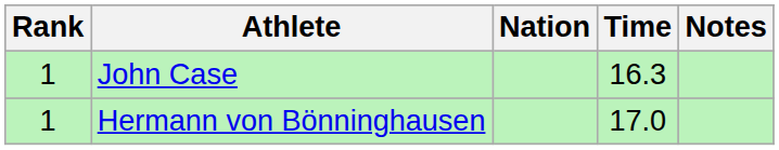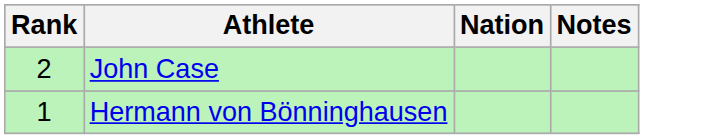 <table class="wikitable sortable" style="text-align:center">
 <tr>
 <th>Rank</th>
 <th>Athlete</th>
 <th>Nation</th>
-<th>Time</th>
 <th>Notes</th>
 </tr>
 <tr bgcolor=bbf3bb>
-<td>1</td>
+<td>2</td>
 <td align=left><a href='#'>John Case</a></td>
 <td align=left></td>
-<td>16.3</td>
 <td></td>
 </tr>
 <tr bgcolor=bbf3bb>
 <td>1</td>
 <td align=left><a href='#'>Hermann von Bönninghausen</a></td>
 <td align=left></td>
-<td>17.0</td>
 <td></td>
 </tr>
 </table>
